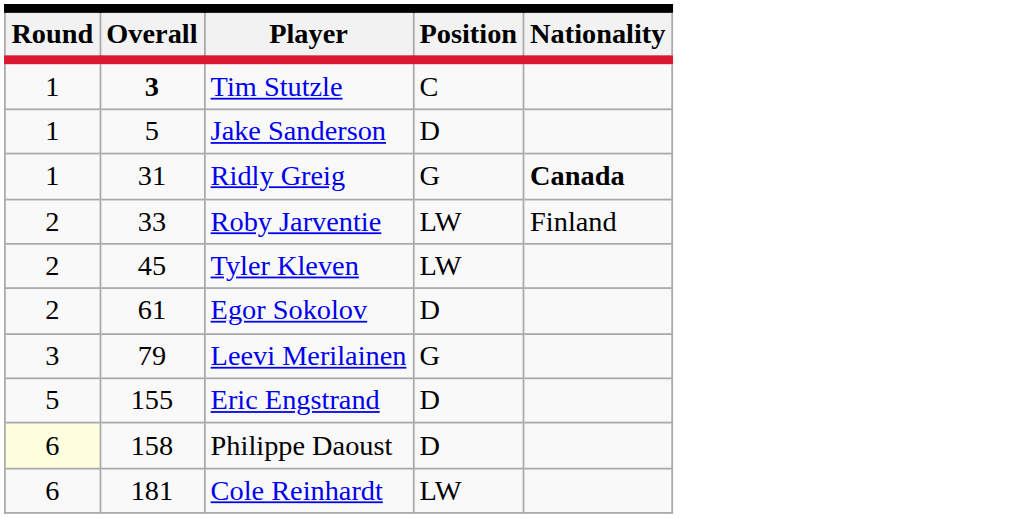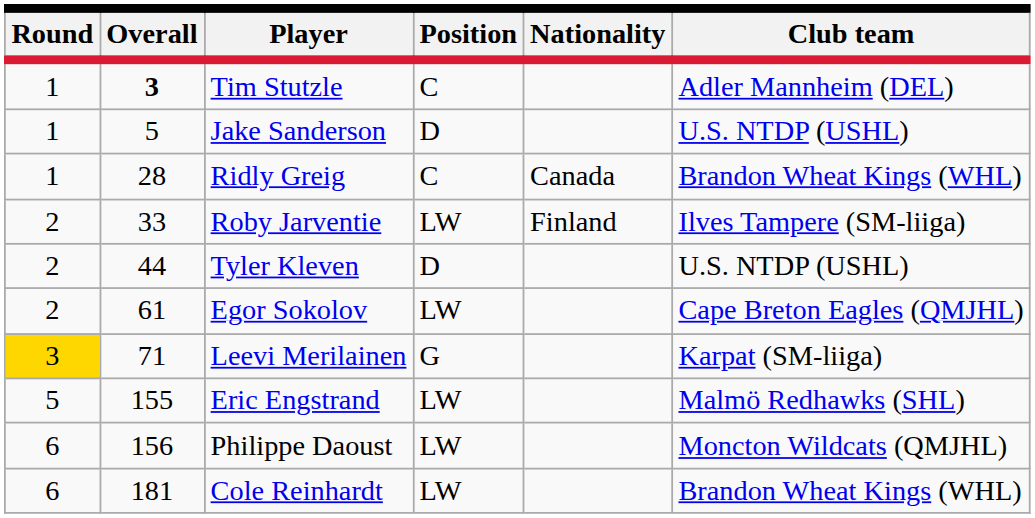 <table class="wikitable sortable">
 <tr style="background:#FFFFFF; border-top:#010101 5px solid; border-bottom:#DA1A32 5px solid;">
 <th>Round</th>
 <th>Overall</th>
 <th>Player</th>
 <th>Position</th>
 <th>Nationality</th>
+<th>Club team</th>
 </tr>
 <tr>
 <td style="text-align:center;">1</td>
 <td style="text-align:center;"><strong>3</strong></td>
 <td><a href='#'>Tim Stutzle</a></td>
 <td>C</td>
 <td></td>
+<td><a href='#'>Adler Mannheim</a> (<a href='#'>DEL</a>)</td>
 </tr>
 <tr>
 <td style="text-align:center;">1</td>
 <td style="text-align:center;">5</td>
 <td><a href='#'>Jake Sanderson</a></td>
 <td>D</td>
 <td></td>
+<td><a href='#'>U.S. NTDP</a> (<a href='#'>USHL</a>)</td>
 </tr>
 <tr>
 <td style="text-align:center;">1</td>
-<td style="text-align:center;">31</td>
+<td style="text-align:center;">28</td>
 <td><a href='#'>Ridly Greig</a></td>
-<td>G</td>
-<td><strong> Canada</strong></td>
+<td>C</td>
+<td> Canada</td>
+<td><a href='#'>Brandon Wheat Kings</a> (<a href='#'>WHL</a>)</td>
 </tr>
 <tr>
 <td style="text-align:center;">2</td>
 <td style="text-align:center;">33</td>
 <td><a href='#'>Roby Jarventie</a></td>
 <td>LW</td>
 <td> Finland</td>
+<td><a href='#'>Ilves Tampere</a> (SM-liiga)</td>
 </tr>
 <tr>
 <td style="text-align:center;">2</td>
-<td style="text-align:center;">45</td>
+<td style="text-align:center;">44</td>
 <td><a href='#'>Tyler Kleven</a></td>
-<td>LW</td>
+<td>D</td>
 <td></td>
+<td>U.S. NTDP (USHL)</td>
 </tr>
 <tr>
 <td style="text-align:center;">2</td>
 <td style="text-align:center;">61</td>
 <td><a href='#'>Egor Sokolov</a></td>
-<td>D</td>
+<td>LW</td>
 <td></td>
+<td><a href='#'>Cape Breton Eagles</a> (<a href='#'>QMJHL</a>)</td>
 </tr>
 <tr>
-<td style="text-align:center;">3</td>
-<td style="text-align:center;">79</td>
+<td style="background: gold; text-align:center;">3</td>
+<td style="text-align:center;">71</td>
 <td><a href='#'>Leevi Merilainen</a></td>
 <td>G</td>
 <td></td>
+<td><a href='#'>Karpat</a> (SM-liiga)</td>
 </tr>
 <tr>
 <td style="text-align:center;">5</td>
 <td style="text-align:center;">155</td>
 <td><a href='#'>Eric Engstrand</a></td>
-<td>D</td>
+<td>LW</td>
 <td></td>
+<td><a href='#'>Malmö Redhawks</a> (<a href='#'>SHL</a>)</td>
 </tr>
 <tr>
-<td style="background: lightyellow; text-align:center;">6</td>
-<td style="text-align:center;">158</td>
+<td style="text-align:center;">6</td>
+<td style="text-align:center;">156</td>
 <td>Philippe Daoust</td>
-<td>D</td>
+<td>LW</td>
 <td></td>
+<td><a href='#'>Moncton Wildcats</a> (QMJHL)</td>
 </tr>
 <tr>
 <td style="text-align:center;">6</td>
 <td style="text-align:center;">181</td>
 <td><a href='#'>Cole Reinhardt</a></td>
 <td>LW</td>
 <td></td>
+<td><a href='#'>Brandon Wheat Kings</a> (WHL)</td>
 </tr>
 </table>
